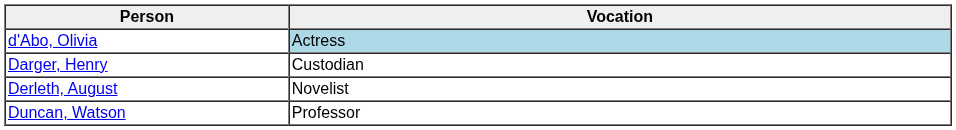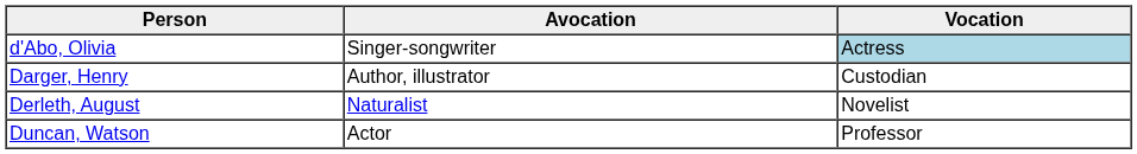 <table border=1 cellpadding=2 cellspacing=0 width=75%>
 <tr style="background:#efefef">
 <th width=30%>Person</th>
+<th>Avocation</th>
 <th>Vocation</th>
 </tr>
 <tr>
 <td><a href='#'>d'Abo, Olivia</a></td>
+<td>Singer-songwriter</td>
 <td style="background: lightblue;">Actress</td>
 </tr>
 <tr>
 <td><a href='#'>Darger, Henry</a></td>
+<td>Author, illustrator</td>
 <td>Custodian</td>
 </tr>
 <tr>
 <td><a href='#'>Derleth, August</a></td>
+<td><a href='#'>Naturalist</a></td>
 <td>Novelist</td>
 </tr>
 <tr>
 <td><a href='#'>Duncan, Watson</a></td>
+<td>Actor</td>
 <td>Professor</td>
 </tr>
 </table>
